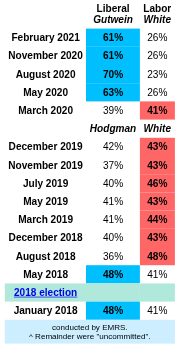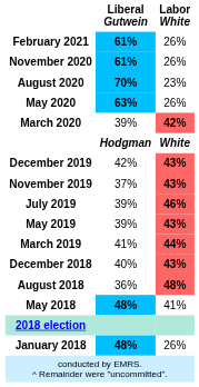 <table class="toccolours" cellpadding="5" cellspacing="0" style="float:right; text-align:center; margin-right:.5em; margin-top:.4em; font-size:90%;">
 <tr>
 </tr>
 <tr>
 <th></th>
 <th>Liberal<br><em>Gutwein</em></th>
 <th>Labor<br><em>White</em></th>
 </tr>
 <tr>
 <th>February 2021</th>
 <th style="background:#00bfff;"><strong>61%</strong></th>
 <td>26%</td>
 </tr>
 <tr>
 <th>November 2020</th>
 <th style="background:#00bfff;"><strong>61%</strong></th>
 <td>26%</td>
 </tr>
 <tr>
 <th>August 2020</th>
 <th style="background:#00bfff;"><strong>70%</strong></th>
 <td>23%</td>
 </tr>
 <tr>
 <th>May 2020</th>
 <th style="background:#00bfff;"><strong>63%</strong></th>
 <td>26%</td>
 </tr>
 <tr>
 <th>March 2020</th>
 <td>39%</td>
-<th style="background:#f66;"><strong>41%</strong></th>
+<th style="background:#f66;"><strong>42%</strong></th>
 </tr>
 <tr>
 <th></th>
 <th><em>Hodgman</em></th>
 <th><em>White</em></th>
 </tr>
 <tr>
 <th>December 2019</th>
 <td>42%</td>
 <td style="background:#f66;"><strong>43%</strong></td>
 </tr>
 <tr>
 <th>November 2019</th>
 <td>37%</td>
 <td style="background:#f66;"><strong>43%</strong></td>
 </tr>
 <tr>
 <th>July 2019</th>
-<td>40%</td>
+<td>39%</td>
 <td style="background:#f66;"><strong>46%</strong></td>
 </tr>
 <tr>
 <th>May 2019</th>
-<td>41%</td>
+<td>39%</td>
 <td style="background:#f66;"><strong>43%</strong></td>
 </tr>
 <tr>
 <th>March 2019</th>
 <td>41%</td>
 <td style="background:#f66;"><strong>44%</strong></td>
 </tr>
 <tr>
 <th>December 2018</th>
 <td>40%</td>
 <td style="background:#f66;"><strong>43%</strong></td>
 </tr>
 <tr>
 <th>August 2018</th>
 <td>36%</td>
 <td style="background:#f66;"><strong>48%</strong></td>
 </tr>
 <tr>
 <th>May 2018</th>
 <td style="background:#00bfff;"><strong>48%</strong></td>
 <td>41%</td>
 </tr>
 <tr>
 <th style="background:#b0e9db;"><a href='#'>2018 election</a></th>
 <td style="background:#b0e9db;"></td>
 <td style="background:#b0e9db;"></td>
 </tr>
 <tr>
 <th>January 2018</th>
 <th style="background:#00bfff;"><strong>48%</strong></th>
-<td>41%</td>
+<td>26%</td>
 </tr>
 <tr>
 <td colspan="4"  style="font-size:80%; background:#cef;"> conducted by EMRS.<br>^ Remainder were "uncommitted".</td>
 </tr>
 </table>
